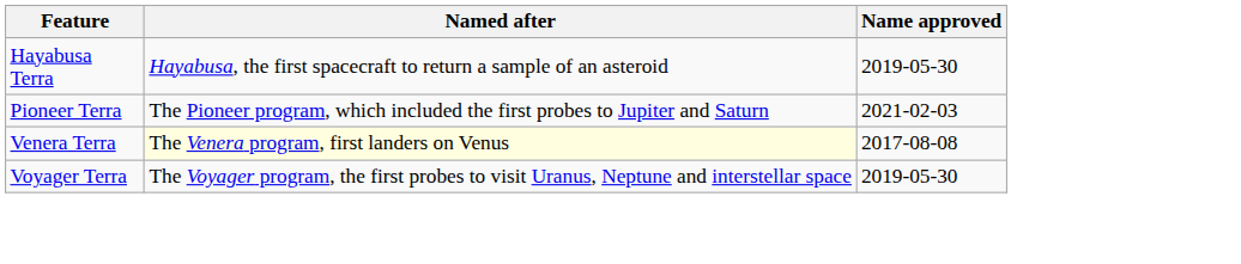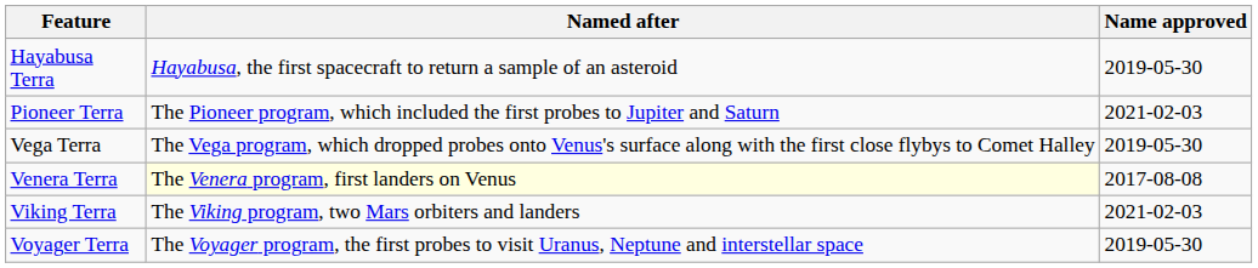 <table class="wikitable">
 <tr>
 <th width=100>Feature</th>
 <th>Named after</th>
 <th>Name approved<br></th>
 </tr>
 <tr>
 <td><a href='#'>Hayabusa Terra</a></td>
 <td><em><a href='#'>Hayabusa</a></em>, the first spacecraft to return a sample of an asteroid</td>
 <td>2019-05-30</td>
 </tr>
 <tr>
 <td><a href='#'>Pioneer Terra</a></td>
 <td>The <a href='#'>Pioneer program</a>, which included the first probes to <a href='#'>Jupiter</a> and <a href='#'>Saturn</a></td>
 <td>2021-02-03</td>
 </tr>
 <tr>
+<td>Vega Terra</td>
+<td>The <a href='#'>Vega program</a>, which dropped probes onto <a href='#'>Venus</a>'s surface along with the first close flybys to Comet Halley</td>
+<td>2019-05-30</td>
+</tr>
+<tr>
 <td><a href='#'>Venera Terra</a></td>
 <td style="background: lightyellow;">The <a href='#'><em>Venera</em> program</a>, first landers on Venus</td>
 <td>2017-08-08</td>
+</tr>
+<tr>
+<td><a href='#'>Viking Terra</a></td>
+<td>The <a href='#'><em>Viking</em> program</a>, two <a href='#'>Mars</a> orbiters and landers</td>
+<td>2021-02-03</td>
 </tr>
 <tr>
 <td><a href='#'>Voyager Terra</a></td>
 <td>The <a href='#'><em>Voyager</em> program</a>, the first probes to visit <a href='#'>Uranus</a>, <a href='#'>Neptune</a> and <a href='#'>interstellar space</a></td>
 <td>2019-05-30</td>
 </tr>
 </table>
